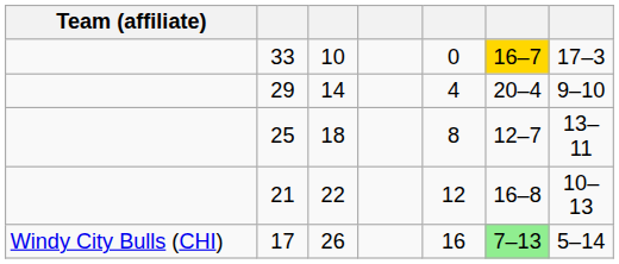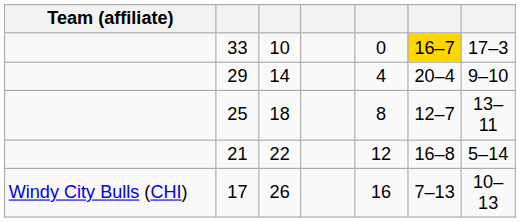 <table class="wikitable" style="text-align:center">
 <tr>
 <th style="width:180px">Team (affiliate)</th>
 <th style="width:30px"></th>
 <th style="width:30px"></th>
 <th style="width:40px"></th>
 <th style="width:40px"></th>
 <th style="width:40px"></th>
 <th style="width:40px"></th>
 </tr>
 <tr>
 <td align=left></td>
 <td>33</td>
 <td>10</td>
 <td></td>
 <td>0</td>
 <td style="background: gold;">16–7</td>
 <td>17–3</td>
 </tr>
 <tr>
 <td align=left></td>
 <td>29</td>
 <td>14</td>
 <td></td>
 <td>4</td>
 <td>20–4</td>
 <td>9–10</td>
 </tr>
 <tr>
 <td align=left></td>
 <td>25</td>
 <td>18</td>
 <td></td>
 <td>8</td>
 <td>12–7</td>
 <td>13–11</td>
 </tr>
 <tr>
 <td align=left></td>
 <td>21</td>
 <td>22</td>
 <td></td>
 <td>12</td>
 <td>16–8</td>
-<td>10–13</td>
+<td>5–14</td>
 </tr>
 <tr>
 <td align=left><a href='#'>Windy City Bulls</a> (<a href='#'>CHI</a>)</td>
 <td>17</td>
 <td>26</td>
 <td></td>
 <td>16</td>
-<td style="background: lightgreen;">7–13</td>
-<td>5–14</td>
+<td>7–13</td>
+<td>10–13</td>
 </tr>
 </table>
